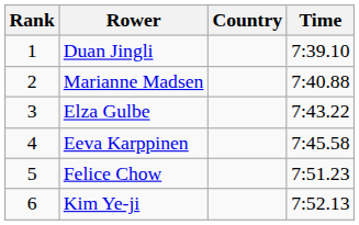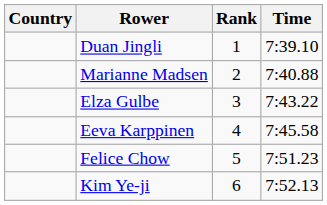 <table class="wikitable" style="text-align:center">
 <tr>
+<th>Country</th>
+<th>Rower</th>
 <th>Rank</th>
-<th>Rower</th>
-<th>Country</th>
 <th>Time</th>
 </tr>
 <tr>
+<td align="left"></td>
+<td align="left"><a href='#'>Duan Jingli</a></td>
 <td>1</td>
-<td align="left"><a href='#'>Duan Jingli</a></td>
-<td align="left"></td>
 <td>7:39.10</td>
 </tr>
 <tr>
+<td align="left"></td>
+<td align="left"><a href='#'>Marianne Madsen</a></td>
 <td>2</td>
-<td align="left"><a href='#'>Marianne Madsen</a></td>
-<td align="left"></td>
 <td>7:40.88</td>
 </tr>
 <tr>
+<td align="left"></td>
+<td align="left"><a href='#'>Elza Gulbe</a></td>
 <td>3</td>
-<td align="left"><a href='#'>Elza Gulbe</a></td>
-<td align="left"></td>
 <td>7:43.22</td>
 </tr>
 <tr>
+<td align="left"></td>
+<td align="left"><a href='#'>Eeva Karppinen</a></td>
 <td>4</td>
-<td align="left"><a href='#'>Eeva Karppinen</a></td>
-<td align="left"></td>
 <td>7:45.58</td>
 </tr>
 <tr>
+<td align="left"></td>
+<td align="left"><a href='#'>Felice Chow</a></td>
 <td>5</td>
-<td align="left"><a href='#'>Felice Chow</a></td>
-<td align="left"></td>
 <td>7:51.23</td>
 </tr>
 <tr>
+<td align="left"></td>
+<td align="left"><a href='#'>Kim Ye-ji</a></td>
 <td>6</td>
-<td align="left"><a href='#'>Kim Ye-ji</a></td>
-<td align="left"></td>
 <td>7:52.13</td>
 </tr>
 </table>
